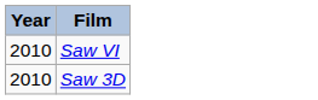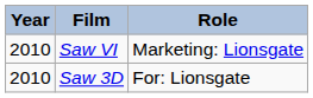 <table class="wikitable" style="font-size:95%;">
 <tr>
 <th style="background:#B0C4DE;">Year</th>
 <th style="background:#B0C4DE;">Film</th>
+<th style="background:#B0C4DE;">Role</th>
 </tr>
 <tr>
 <td>2010</td>
 <td><em><a href='#'>Saw VI</a></em></td>
+<td>Marketing: <a href='#'>Lionsgate</a></td>
 </tr>
 <tr>
 <td>2010</td>
 <td><em><a href='#'>Saw 3D</a></em></td>
+<td>For: Lionsgate</td>
 </tr>
 </table>
